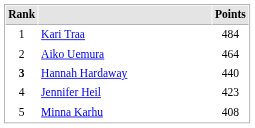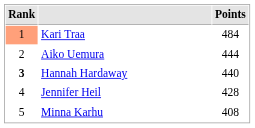 <table cellspacing="1" cellpadding="3" style="border:1px solid #AAAAAA;font-size:86%">
 <tr bgcolor="#E4E4E4">
 <th style="border-bottom:1px solid #AAAAAA" width=10>Rank</th>
 <th style="border-bottom:1px solid #AAAAAA" width=200></th>
 <th style="border-bottom:1px solid #AAAAAA" width=20>Points</th>
 </tr>
 <tr>
-<td align="center">1</td>
+<td align="center" style="background: lightsalmon;">1</td>
 <td> <a href='#'>Kari Traa</a></td>
 <td align=center>484</td>
 </tr>
 <tr>
 <td align="center">2</td>
 <td> <a href='#'>Aiko Uemura</a></td>
-<td align=center>464</td>
+<td align=center>444</td>
 </tr>
 <tr>
 <td align="center"><strong>3</strong></td>
 <td> <a href='#'>Hannah Hardaway</a></td>
 <td align=center>440</td>
 </tr>
 <tr>
 <td align="center">4</td>
 <td> <a href='#'>Jennifer Heil</a></td>
-<td align=center>423</td>
+<td align=center>428</td>
 </tr>
 <tr>
 <td align="center">5</td>
 <td> <a href='#'>Minna Karhu</a></td>
 <td align=center>408</td>
 </tr>
 </table>
